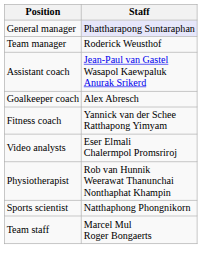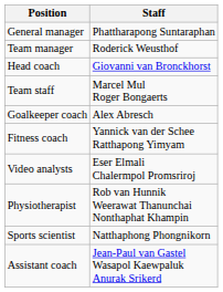 <table class="wikitable">
 <tr>
 <th>Position</th>
 <th>Staff</th>
 </tr>
 <tr>
 <td>General manager</td>
-<td style="background: lavender;"> Phattharapong Suntaraphan</td>
+<td> Phattharapong Suntaraphan</td>
 </tr>
 <tr>
 <td>Team manager</td>
 <td> Roderick Weusthof</td>
 </tr>
 <tr>
-<td>Assistant coach</td>
-<td> <a href='#'>Jean-Paul van Gastel</a> <br>  Wasapol Kaewpaluk <br>  <a href='#'>Anurak Srikerd</a></td>
+<td>Head coach</td>
+<td> <a href='#'>Giovanni van Bronckhorst</a></td>
+</tr>
+<tr>
+<td>Team staff</td>
+<td> Marcel Mul <br>  Roger Bongaerts</td>
 </tr>
 <tr>
 <td>Goalkeeper coach</td>
 <td> Alex Abresch</td>
 </tr>
 <tr>
 <td>Fitness coach</td>
 <td> Yannick van der Schee <br>  Ratthapong Yimyam</td>
 </tr>
 <tr>
 <td>Video analysts</td>
 <td> Eser Elmali <br>  Chalermpol Promsriroj</td>
 </tr>
 <tr>
 <td>Physiotherapist</td>
 <td> Rob van Hunnik <br>  Weerawat Thanunchai <br>  Nonthaphat Khampin</td>
 </tr>
 <tr>
 <td>Sports scientist</td>
 <td> Natthaphong Phongnikorn</td>
 </tr>
 <tr>
-<td>Team staff</td>
-<td> Marcel Mul <br>  Roger Bongaerts</td>
+<td>Assistant coach</td>
+<td> <a href='#'>Jean-Paul van Gastel</a> <br>  Wasapol Kaewpaluk <br>  <a href='#'>Anurak Srikerd</a></td>
 </tr>
 </table>
